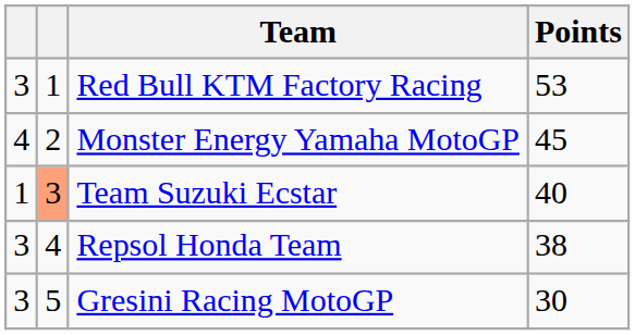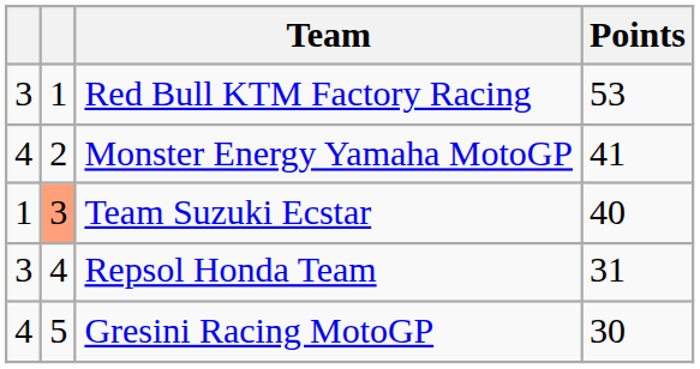 <table class="wikitable" style="font-size: 85%;">
 <tr>
 <th></th>
 <th></th>
 <th>Team</th>
 <th>Points</th>
 </tr>
 <tr>
 <td> 3</td>
 <td align=center>1</td>
 <td> <a href='#'>Red Bull KTM Factory Racing</a></td>
 <td align=left>53</td>
 </tr>
 <tr>
 <td> 4</td>
 <td align=center>2</td>
 <td> <a href='#'>Monster Energy Yamaha MotoGP</a></td>
-<td align=left>45</td>
+<td align=left>41</td>
 </tr>
 <tr>
 <td> 1</td>
 <td align=center style="background: lightsalmon;">3</td>
 <td> <a href='#'>Team Suzuki Ecstar</a></td>
 <td align=left>40</td>
 </tr>
 <tr>
 <td> 3</td>
 <td align=center>4</td>
 <td> <a href='#'>Repsol Honda Team</a></td>
-<td align=left>38</td>
+<td align=left>31</td>
 </tr>
 <tr>
-<td> 3</td>
+<td> 4</td>
 <td align=center>5</td>
 <td> <a href='#'>Gresini Racing MotoGP</a></td>
 <td align=left>30</td>
 </tr>
 </table>
